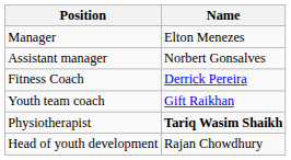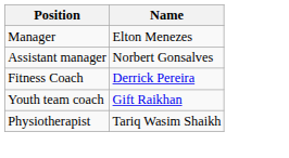 <table class="wikitable">
 <tr>
 <th>Position</th>
 <th>Name</th>
 </tr>
 <tr>
 <td>Manager</td>
 <td>Elton Menezes</td>
 </tr>
 <tr>
 <td>Assistant manager</td>
 <td>Norbert Gonsalves</td>
 </tr>
 <tr>
 <td>Fitness Coach</td>
 <td><a href='#'>Derrick Pereira</a></td>
 </tr>
 <tr>
 <td>Youth team coach</td>
 <td><a href='#'>Gift Raikhan</a><br></td>
 </tr>
 <tr>
 <td>Physiotherapist</td>
-<td><strong>Tariq Wasim Shaikh</strong></td>
-</tr>
-<tr>
-<td>Head of youth development</td>
-<td>Rajan Chowdhury</td>
+<td>Tariq Wasim Shaikh</td>
 </tr>
 </table>
